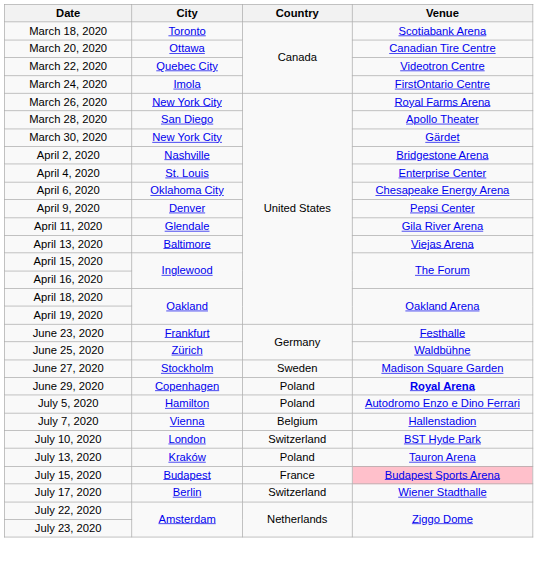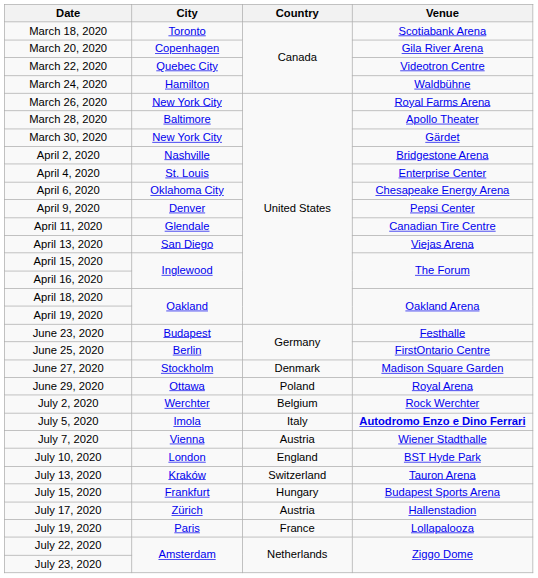 <table class="wikitable" style="text-align:center;">
 <tr>
 <th width="175">Date</th>
 <th width="150">City</th>
 <th width="150">Country</th>
 <th width="250">Venue</th>
 </tr>
 <tr>
 <td>March 18, 2020</td>
 <td><a href='#'>Toronto</a></td>
 <td rowspan="4">Canada</td>
 <td><a href='#'>Scotiabank Arena</a></td>
 </tr>
 <tr>
 <td>March 20, 2020</td>
-<td><a href='#'>Ottawa</a></td>
-<td><a href='#'>Canadian Tire Centre</a></td>
+<td><a href='#'>Copenhagen</a></td>
+<td><a href='#'>Gila River Arena</a></td>
 </tr>
 <tr>
 <td>March 22, 2020</td>
 <td><a href='#'>Quebec City</a></td>
 <td><a href='#'>Videotron Centre</a></td>
 </tr>
 <tr>
 <td>March 24, 2020</td>
-<td><a href='#'>Imola</a></td>
-<td><a href='#'>FirstOntario Centre</a></td>
+<td><a href='#'>Hamilton</a></td>
+<td><a href='#'>Waldbühne</a></td>
 </tr>
 <tr>
 <td>March 26, 2020</td>
 <td><a href='#'>New York City</a></td>
 <td rowspan="13">United States</td>
 <td><a href='#'>Royal Farms Arena</a></td>
 </tr>
 <tr>
 <td>March 28, 2020</td>
-<td><a href='#'>San Diego</a></td>
+<td><a href='#'>Baltimore</a></td>
 <td><a href='#'>Apollo Theater</a></td>
 </tr>
 <tr>
 <td>March 30, 2020</td>
 <td><a href='#'>New York City</a></td>
 <td><a href='#'>Gärdet</a></td>
 </tr>
 <tr>
 <td>April 2, 2020</td>
 <td><a href='#'>Nashville</a></td>
 <td><a href='#'>Bridgestone Arena</a></td>
 </tr>
 <tr>
 <td>April 4, 2020</td>
 <td><a href='#'>St. Louis</a></td>
 <td><a href='#'>Enterprise Center</a></td>
 </tr>
 <tr>
 <td>April 6, 2020</td>
 <td><a href='#'>Oklahoma City</a></td>
 <td><a href='#'>Chesapeake Energy Arena</a></td>
 </tr>
 <tr>
 <td>April 9, 2020</td>
 <td><a href='#'>Denver</a></td>
 <td><a href='#'>Pepsi Center</a></td>
 </tr>
 <tr>
 <td>April 11, 2020</td>
 <td><a href='#'>Glendale</a></td>
-<td><a href='#'>Gila River Arena</a></td>
+<td><a href='#'>Canadian Tire Centre</a></td>
 </tr>
 <tr>
 <td>April 13, 2020</td>
-<td><a href='#'>Baltimore</a></td>
+<td><a href='#'>San Diego</a></td>
 <td><a href='#'>Viejas Arena</a></td>
 </tr>
 <tr>
 <td>April 15, 2020</td>
 <td rowspan="2"><a href='#'>Inglewood</a></td>
 <td rowspan="2"><a href='#'>The Forum</a></td>
 </tr>
 <tr>
 <td>April 16, 2020</td>
 </tr>
 <tr>
 <td>April 18, 2020</td>
 <td rowspan="2"><a href='#'>Oakland</a></td>
 <td rowspan="2"><a href='#'>Oakland Arena</a></td>
 </tr>
 <tr>
 <td>April 19, 2020</td>
 </tr>
 <tr>
 <td>June 23, 2020</td>
-<td><a href='#'>Frankfurt</a></td>
+<td><a href='#'>Budapest</a></td>
 <td rowspan="2">Germany</td>
 <td><a href='#'>Festhalle</a></td>
 </tr>
 <tr>
 <td>June 25, 2020</td>
-<td><a href='#'>Zürich</a></td>
-<td><a href='#'>Waldbühne</a></td>
+<td><a href='#'>Berlin</a></td>
+<td><a href='#'>FirstOntario Centre</a></td>
 </tr>
 <tr>
 <td>June 27, 2020</td>
 <td><a href='#'>Stockholm</a></td>
-<td>Sweden</td>
+<td>Denmark</td>
 <td><a href='#'>Madison Square Garden</a></td>
 </tr>
 <tr>
 <td>June 29, 2020</td>
-<td><a href='#'>Copenhagen</a></td>
+<td><a href='#'>Ottawa</a></td>
 <td>Poland</td>
-<td><strong><a href='#'>Royal Arena</a></strong></td>
+<td><a href='#'>Royal Arena</a></td>
+</tr>
+<tr>
+<td>July 2, 2020</td>
+<td><a href='#'>Werchter</a></td>
+<td>Belgium</td>
+<td><a href='#'>Rock Werchter</a></td>
 </tr>
 <tr>
 <td>July 5, 2020</td>
-<td><a href='#'>Hamilton</a></td>
-<td>Poland</td>
-<td><a href='#'>Autodromo Enzo e Dino Ferrari</a></td>
+<td><a href='#'>Imola</a></td>
+<td>Italy</td>
+<td><strong><a href='#'>Autodromo Enzo e Dino Ferrari</a></strong></td>
 </tr>
 <tr>
 <td>July 7, 2020</td>
 <td><a href='#'>Vienna</a></td>
-<td>Belgium</td>
-<td><a href='#'>Hallenstadion</a></td>
+<td>Austria</td>
+<td><a href='#'>Wiener Stadthalle</a></td>
 </tr>
 <tr>
 <td>July 10, 2020</td>
 <td><a href='#'>London</a></td>
-<td>Switzerland</td>
+<td>England</td>
 <td><a href='#'>BST Hyde Park</a></td>
 </tr>
 <tr>
 <td>July 13, 2020</td>
 <td><a href='#'>Kraków</a></td>
-<td>Poland</td>
+<td>Switzerland</td>
 <td><a href='#'>Tauron Arena</a></td>
 </tr>
 <tr>
 <td>July 15, 2020</td>
-<td><a href='#'>Budapest</a></td>
-<td>France</td>
-<td style="background: pink;"><a href='#'>Budapest Sports Arena</a></td>
+<td><a href='#'>Frankfurt</a></td>
+<td>Hungary</td>
+<td><a href='#'>Budapest Sports Arena</a></td>
 </tr>
 <tr>
 <td>July 17, 2020</td>
-<td><a href='#'>Berlin</a></td>
-<td>Switzerland</td>
-<td><a href='#'>Wiener Stadthalle</a></td>
+<td><a href='#'>Zürich</a></td>
+<td>Austria</td>
+<td><a href='#'>Hallenstadion</a></td>
+</tr>
+<tr>
+<td>July 19, 2020</td>
+<td><a href='#'>Paris</a></td>
+<td>France</td>
+<td><a href='#'>Lollapalooza</a></td>
 </tr>
 <tr>
 <td>July 22, 2020</td>
 <td rowspan="2"><a href='#'>Amsterdam</a></td>
 <td rowspan="2">Netherlands</td>
 <td rowspan="2"><a href='#'>Ziggo Dome</a></td>
 </tr>
 <tr>
 <td>July 23, 2020</td>
 </tr>
 </table>
